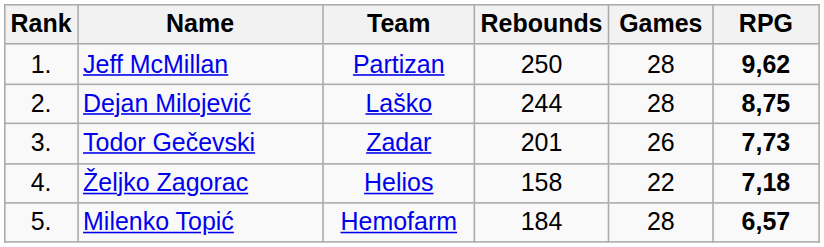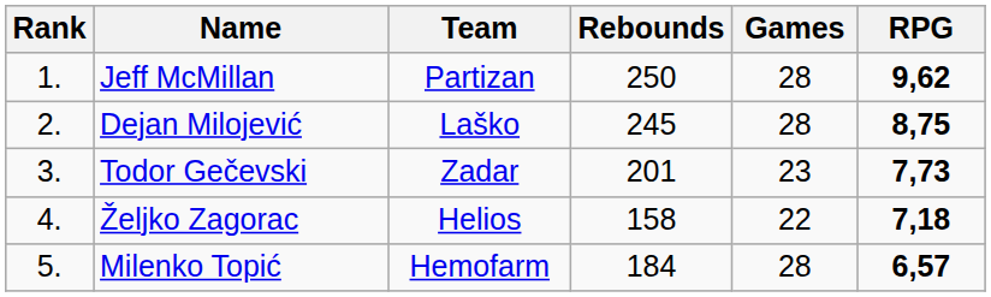 <table class="wikitable" style="text-align: center;">
 <tr>
 <th>Rank</th>
 <th width="150">Name</th>
 <th width="90">Team</th>
 <th width="60">Rebounds</th>
 <th width="60">Games</th>
 <th width="60">RPG</th>
 </tr>
 <tr>
 <td>1.</td>
 <td align="left"> <a href='#'>Jeff McMillan</a></td>
 <td><a href='#'>Partizan</a></td>
 <td>250</td>
 <td>28</td>
 <td><strong>9,62</strong></td>
 </tr>
 <tr>
 <td>2.</td>
 <td align="left"> <a href='#'>Dejan Milojević</a></td>
 <td><a href='#'>Laško</a></td>
-<td>244</td>
+<td>245</td>
 <td>28</td>
 <td><strong>8,75</strong></td>
 </tr>
 <tr>
 <td>3.</td>
 <td align="left"> <a href='#'>Todor Gečevski</a></td>
 <td><a href='#'>Zadar</a></td>
 <td>201</td>
-<td>26</td>
+<td>23</td>
 <td><strong>7,73</strong></td>
 </tr>
 <tr>
 <td>4.</td>
 <td align="left"> <a href='#'>Željko Zagorac</a></td>
 <td><a href='#'>Helios</a></td>
 <td>158</td>
 <td>22</td>
 <td><strong>7,18</strong></td>
 </tr>
 <tr>
 <td>5.</td>
 <td align="left"> <a href='#'>Milenko Topić</a></td>
 <td><a href='#'>Hemofarm</a></td>
 <td>184</td>
 <td>28</td>
 <td><strong>6,57</strong></td>
 </tr>
 </table>
